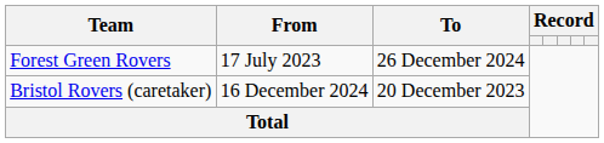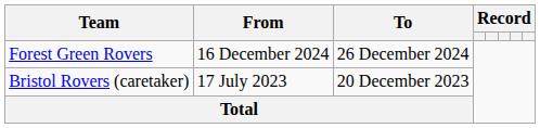 <table class=wikitable style=text-align:center>
 <tr>
 <th rowspan=2>Team</th>
 <th rowspan=2>From</th>
 <th rowspan=2>To</th>
 <th colspan=5>Record</th>
 </tr>
 <tr>
 <th></th>
 <th></th>
 <th></th>
 <th></th>
 <th></th>
 </tr>
 <tr>
 <td align=left><a href='#'>Forest Green Rovers</a></td>
-<td align=left>17 July 2023</td>
+<td align=left>16 December 2024</td>
 <td align=left>26 December 2024<br></td>
 </tr>
 <tr>
 <td align=left><a href='#'>Bristol Rovers</a> (caretaker)</td>
-<td align=left>16 December 2024</td>
+<td align=left>17 July 2023</td>
 <td align=left>20 December 2023<br></td>
 </tr>
 <tr>
 <th colspan=3>Total<br></th>
 </tr>
 </table>
